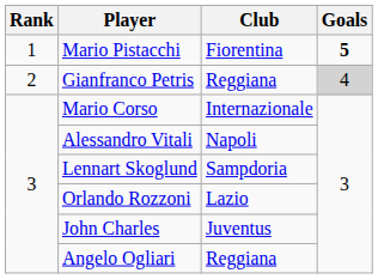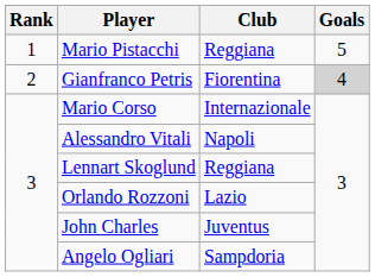 <table class="wikitable sortable" style="text-align:center">
 <tr>
 <th>Rank</th>
 <th>Player</th>
 <th>Club</th>
 <th>Goals</th>
 </tr>
 <tr>
 <td>1</td>
 <td align="left"><strong></strong> <a href='#'>Mario Pistacchi</a></td>
-<td align="left"><a href='#'>Fiorentina</a></td>
-<td><strong>5</strong></td>
+<td align="left"><a href='#'>Reggiana</a></td>
+<td>5</td>
 </tr>
 <tr>
 <td>2</td>
 <td align="left"><strong></strong> <a href='#'>Gianfranco Petris</a></td>
-<td align="left"><a href='#'>Reggiana</a></td>
+<td align="left"><a href='#'>Fiorentina</a></td>
 <td style="background: lightgrey;">4</td>
 </tr>
 <tr>
 <td rowspan="6">3</td>
 <td align="left"><strong></strong> <a href='#'>Mario Corso</a></td>
 <td align="left"><a href='#'>Internazionale</a></td>
 <td rowspan="6">3</td>
 </tr>
 <tr>
 <td align="left"><strong></strong> <a href='#'>Alessandro Vitali</a></td>
 <td align="left"><a href='#'>Napoli</a></td>
 </tr>
 <tr>
 <td align="left"><strong></strong> <a href='#'>Lennart Skoglund</a></td>
-<td align="left"><a href='#'>Sampdoria</a></td>
+<td align="left"><a href='#'>Reggiana</a></td>
 </tr>
 <tr>
 <td align="left"><strong></strong> <a href='#'>Orlando Rozzoni</a></td>
 <td align="left"><a href='#'>Lazio</a></td>
 </tr>
 <tr>
 <td align="left"><strong></strong> <a href='#'>John Charles</a></td>
 <td align="left"><a href='#'>Juventus</a></td>
 </tr>
 <tr>
 <td align="left"><strong></strong> <a href='#'>Angelo Ogliari</a></td>
-<td align="left"><a href='#'>Reggiana</a></td>
+<td align="left"><a href='#'>Sampdoria</a></td>
 </tr>
 </table>
